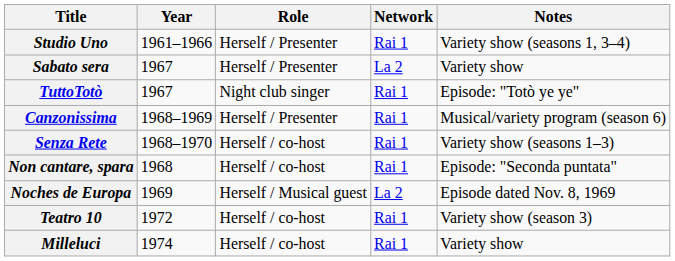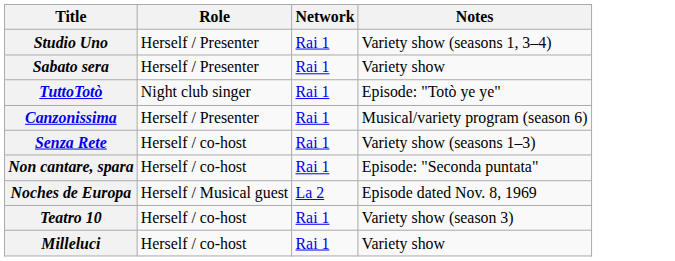 <table class="wikitable plainrowheaders" style="text-align:left;">
 <tr>
 <th>Title</th>
-<th>Year</th>
 <th>Role</th>
 <th>Network</th>
 <th>Notes</th>
 </tr>
 <tr>
 <th scope="row"><em>Studio Uno</em></th>
-<td>1961–1966</td>
 <td>Herself / Presenter</td>
 <td><a href='#'>Rai 1</a></td>
 <td>Variety show (seasons 1, 3–4)</td>
 </tr>
 <tr>
 <th scope="row"><em>Sabato sera</em></th>
-<td>1967</td>
 <td>Herself / Presenter</td>
-<td><a href='#'>La 2</a></td>
+<td><a href='#'>Rai 1</a></td>
 <td>Variety show</td>
 </tr>
 <tr>
 <th scope="row"><em><a href='#'>TuttoTotò</a></em></th>
-<td>1967</td>
 <td>Night club singer</td>
 <td><a href='#'>Rai 1</a></td>
 <td>Episode: "Totò ye ye"</td>
 </tr>
 <tr>
 <th scope="row"><em><a href='#'>Canzonissima</a></em></th>
-<td>1968–1969</td>
 <td>Herself / Presenter</td>
 <td><a href='#'>Rai 1</a></td>
 <td>Musical/variety program (season 6)</td>
 </tr>
 <tr>
 <th scope="row"><em><a href='#'>Senza Rete</a></em></th>
-<td>1968–1970</td>
 <td>Herself / co-host</td>
 <td><a href='#'>Rai 1</a></td>
 <td>Variety show (seasons 1–3)</td>
 </tr>
 <tr>
 <th scope="row"><em>Non cantare, spara</em></th>
-<td>1968</td>
 <td>Herself / co-host</td>
 <td><a href='#'>Rai 1</a></td>
 <td>Episode: "Seconda puntata"</td>
 </tr>
 <tr>
 <th scope="row"><em>Noches de Europa</em></th>
-<td>1969</td>
 <td>Herself / Musical guest</td>
 <td><a href='#'>La 2</a></td>
 <td>Episode dated Nov. 8, 1969</td>
 </tr>
 <tr>
 <th scope="row"><em>Teatro 10</em></th>
-<td>1972</td>
 <td>Herself / co-host</td>
 <td><a href='#'>Rai 1</a></td>
 <td>Variety show (season 3)</td>
 </tr>
 <tr>
 <th scope="row"><em>Milleluci</em></th>
-<td>1974</td>
 <td>Herself / co-host</td>
 <td><a href='#'>Rai 1</a></td>
 <td>Variety show</td>
 </tr>
 </table>
